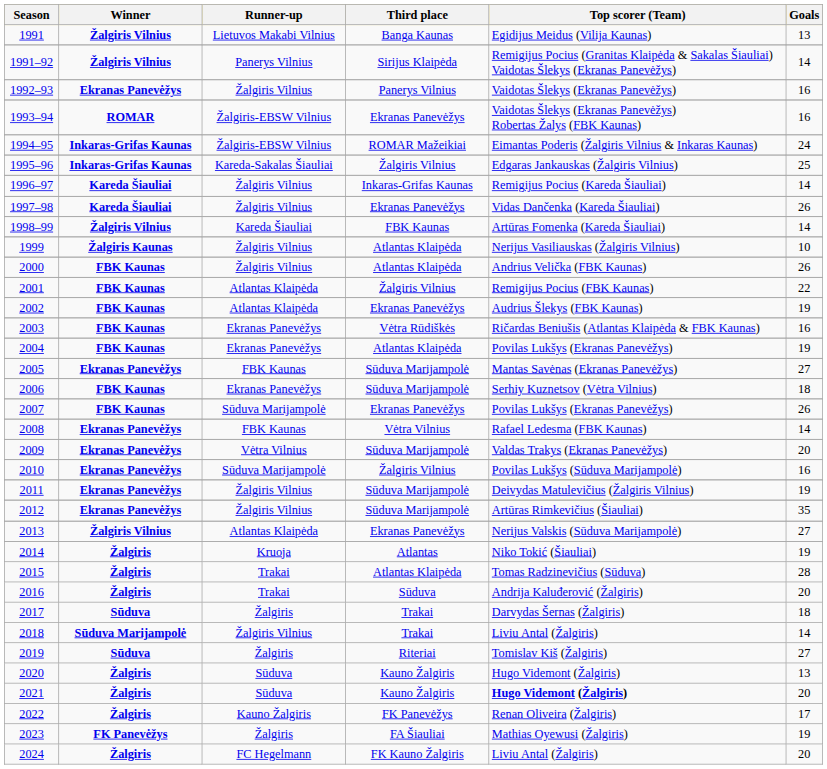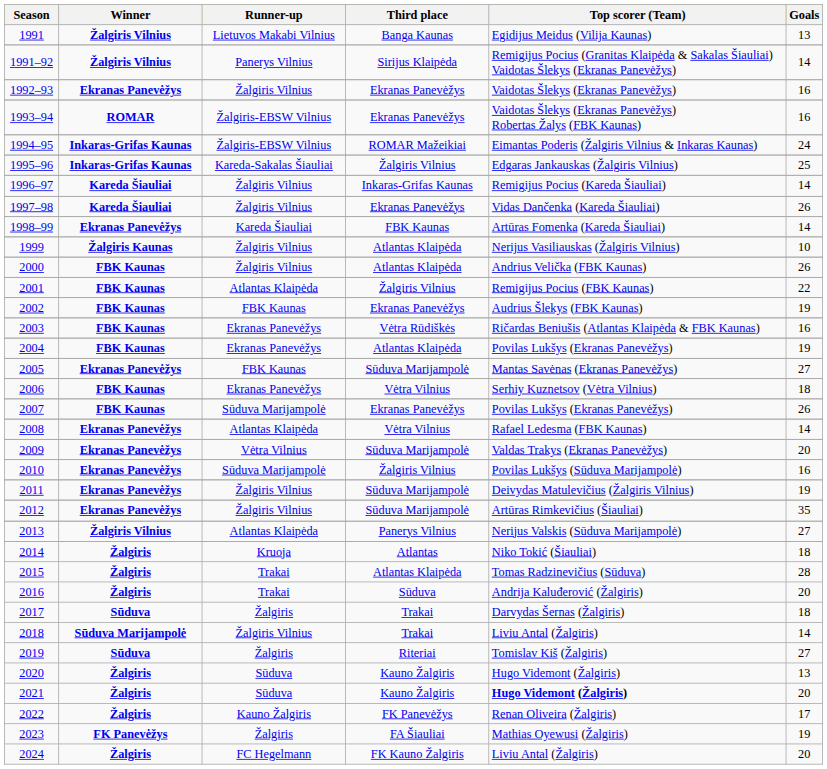 <table class="wikitable" style="font-size:95%; text-align:center;">
 <tr bgcolor="gold">
 <th width="60">Season</th>
 <th width="170">Winner</th>
 <th width="170">Runner-up</th>
 <th width="170">Third place</th>
 <th width="360">Top scorer (Team)</th>
 <th width="20">Goals</th>
 </tr>
 <tr>
 <td><a href='#'>1991</a></td>
 <td><strong><a href='#'>Žalgiris Vilnius</a></strong></td>
 <td><a href='#'>Lietuvos Makabi Vilnius</a></td>
 <td><a href='#'>Banga Kaunas</a></td>
 <td align=left> <a href='#'>Egidijus Meidus</a> (<a href='#'>Vilija Kaunas</a>)</td>
 <td>13</td>
 </tr>
 <tr bgcolor="#efefef">
 </tr>
 <tr>
 <td><a href='#'>1991–92</a></td>
 <td><strong><a href='#'>Žalgiris Vilnius</a></strong></td>
 <td><a href='#'>Panerys Vilnius</a></td>
 <td><a href='#'>Sirijus Klaipėda</a></td>
 <td align=left> <a href='#'>Remigijus Pocius</a> (<a href='#'>Granitas Klaipėda</a> & <a href='#'>Sakalas Šiauliai</a>) <br>  <a href='#'>Vaidotas Šlekys</a> (<a href='#'>Ekranas Panevėžys</a>)</td>
 <td>14</td>
 </tr>
 <tr bgcolor="#efefef">
 </tr>
 <tr>
 <td><a href='#'>1992–93</a></td>
 <td><strong><a href='#'>Ekranas Panevėžys</a></strong></td>
 <td><a href='#'>Žalgiris Vilnius</a></td>
-<td><a href='#'>Panerys Vilnius</a></td>
+<td><a href='#'>Ekranas Panevėžys</a></td>
 <td align=left> <a href='#'>Vaidotas Šlekys</a> (<a href='#'>Ekranas Panevėžys</a>)</td>
 <td>16</td>
 </tr>
 <tr bgcolor="#efefef">
 </tr>
 <tr>
 <td><a href='#'>1993–94</a></td>
 <td><strong><a href='#'>ROMAR</a></strong></td>
 <td><a href='#'>Žalgiris-EBSW Vilnius</a></td>
 <td><a href='#'>Ekranas Panevėžys</a></td>
 <td align=left> <a href='#'>Vaidotas Šlekys</a> (<a href='#'>Ekranas Panevėžys</a>) <br>  <a href='#'>Robertas Žalys</a> (<a href='#'>FBK Kaunas</a>)</td>
 <td>16</td>
 </tr>
 <tr bgcolor="#efefef">
 </tr>
 <tr>
 <td><a href='#'>1994–95</a></td>
 <td><strong><a href='#'>Inkaras-Grifas Kaunas</a></strong></td>
 <td><a href='#'>Žalgiris-EBSW Vilnius</a></td>
 <td><a href='#'>ROMAR Mažeikiai</a></td>
 <td align=left> <a href='#'>Eimantas Poderis</a> (<a href='#'>Žalgiris Vilnius</a> & <a href='#'>Inkaras Kaunas</a>)</td>
 <td>24</td>
 </tr>
 <tr bgcolor="#efefef">
 </tr>
 <tr>
 <td><a href='#'>1995–96</a></td>
 <td><strong><a href='#'>Inkaras-Grifas Kaunas</a></strong></td>
 <td><a href='#'>Kareda-Sakalas Šiauliai</a></td>
 <td><a href='#'>Žalgiris Vilnius</a></td>
 <td align=left> <a href='#'>Edgaras Jankauskas</a> (<a href='#'>Žalgiris Vilnius</a>)</td>
 <td>25</td>
 </tr>
 <tr bgcolor="#efefef">
 </tr>
 <tr>
 <td><a href='#'>1996–97</a></td>
 <td><strong><a href='#'>Kareda Šiauliai</a></strong></td>
 <td><a href='#'>Žalgiris Vilnius</a></td>
 <td><a href='#'>Inkaras-Grifas Kaunas</a></td>
 <td align=left> <a href='#'>Remigijus Pocius</a> (<a href='#'>Kareda Šiauliai</a>)</td>
 <td>14</td>
 </tr>
 <tr bgcolor="#efefef">
 </tr>
 <tr>
 <td><a href='#'>1997–98</a></td>
 <td><strong><a href='#'>Kareda Šiauliai</a></strong></td>
 <td><a href='#'>Žalgiris Vilnius</a></td>
 <td><a href='#'>Ekranas Panevėžys</a></td>
 <td align=left> <a href='#'>Vidas Dančenka</a> (<a href='#'>Kareda Šiauliai</a>)</td>
 <td>26</td>
 </tr>
 <tr bgcolor="#efefef">
 </tr>
 <tr>
 <td><a href='#'>1998–99</a></td>
-<td><strong><a href='#'>Žalgiris Vilnius</a></strong></td>
+<td><strong><a href='#'>Ekranas Panevėžys</a></strong></td>
 <td><a href='#'>Kareda Šiauliai</a></td>
 <td><a href='#'>FBK Kaunas</a></td>
 <td align=left> <a href='#'>Artūras Fomenka</a> (<a href='#'>Kareda Šiauliai</a>)</td>
 <td>14</td>
 </tr>
 <tr bgcolor="#efefef">
 </tr>
 <tr>
 <td><a href='#'>1999</a></td>
 <td><strong><a href='#'>Žalgiris Kaunas</a></strong></td>
 <td><a href='#'>Žalgiris Vilnius</a></td>
 <td><a href='#'>Atlantas Klaipėda</a></td>
 <td align=left> <a href='#'>Nerijus Vasiliauskas</a> (<a href='#'>Žalgiris Vilnius</a>)</td>
 <td>10</td>
 </tr>
 <tr bgcolor="#efefef">
 </tr>
 <tr>
 <td><a href='#'>2000</a></td>
 <td><strong><a href='#'>FBK Kaunas</a></strong></td>
 <td><a href='#'>Žalgiris Vilnius</a></td>
 <td><a href='#'>Atlantas Klaipėda</a></td>
 <td align=left> <a href='#'>Andrius Velička</a> (<a href='#'>FBK Kaunas</a>)</td>
 <td>26</td>
 </tr>
 <tr bgcolor="#efefef">
 </tr>
 <tr>
 <td><a href='#'>2001</a></td>
 <td><strong><a href='#'>FBK Kaunas</a></strong></td>
 <td><a href='#'>Atlantas Klaipėda</a></td>
 <td><a href='#'>Žalgiris Vilnius</a></td>
 <td align=left> <a href='#'>Remigijus Pocius</a> (<a href='#'>FBK Kaunas</a>)</td>
 <td>22</td>
 </tr>
 <tr bgcolor="#efefef">
 </tr>
 <tr>
 <td><a href='#'>2002</a></td>
 <td><strong><a href='#'>FBK Kaunas</a></strong></td>
-<td><a href='#'>Atlantas Klaipėda</a></td>
+<td><a href='#'>FBK Kaunas</a></td>
 <td><a href='#'>Ekranas Panevėžys</a></td>
 <td align=left> <a href='#'>Audrius Šlekys</a> (<a href='#'>FBK Kaunas</a>)</td>
 <td>19</td>
 </tr>
 <tr bgcolor="#efefef">
 </tr>
 <tr>
 <td><a href='#'>2003</a></td>
 <td><strong><a href='#'>FBK Kaunas</a></strong></td>
 <td><a href='#'>Ekranas Panevėžys</a></td>
 <td><a href='#'>Vėtra Rūdiškės</a></td>
 <td align=left> <a href='#'>Ričardas Beniušis</a> (<a href='#'>Atlantas Klaipėda</a> & <a href='#'>FBK Kaunas</a>)</td>
 <td>16</td>
 </tr>
 <tr bgcolor="#efefef">
 </tr>
 <tr>
 <td><a href='#'>2004</a></td>
 <td><strong><a href='#'>FBK Kaunas</a></strong></td>
 <td><a href='#'>Ekranas Panevėžys</a></td>
 <td><a href='#'>Atlantas Klaipėda</a></td>
 <td align=left> <a href='#'>Povilas Lukšys</a> (<a href='#'>Ekranas Panevėžys</a>)</td>
 <td>19</td>
 </tr>
 <tr bgcolor="#efefef">
 </tr>
 <tr>
 <td><a href='#'>2005</a></td>
 <td><strong><a href='#'>Ekranas Panevėžys</a></strong></td>
 <td><a href='#'>FBK Kaunas</a></td>
 <td><a href='#'>Sūduva Marijampolė</a></td>
 <td align=left> <a href='#'>Mantas Savėnas</a> (<a href='#'>Ekranas Panevėžys</a>)</td>
 <td>27</td>
 </tr>
 <tr bgcolor="#efefef">
 </tr>
 <tr>
 <td><a href='#'>2006</a></td>
 <td><strong><a href='#'>FBK Kaunas</a></strong></td>
 <td><a href='#'>Ekranas Panevėžys</a></td>
-<td><a href='#'>Sūduva Marijampolė</a></td>
+<td><a href='#'>Vėtra Vilnius</a></td>
 <td align=left> <a href='#'>Serhiy Kuznetsov</a> (<a href='#'>Vėtra Vilnius</a>)</td>
 <td>18</td>
 </tr>
 <tr bgcolor="#efefef">
 </tr>
 <tr>
 <td><a href='#'>2007</a></td>
 <td><strong><a href='#'>FBK Kaunas</a></strong></td>
 <td><a href='#'>Sūduva Marijampolė</a></td>
 <td><a href='#'>Ekranas Panevėžys</a></td>
 <td align=left> <a href='#'>Povilas Lukšys</a> (<a href='#'>Ekranas Panevėžys</a>)</td>
 <td>26</td>
 </tr>
 <tr bgcolor="#efefef">
 </tr>
 <tr>
 <td><a href='#'>2008</a></td>
 <td><strong><a href='#'>Ekranas Panevėžys</a></strong></td>
-<td><a href='#'>FBK Kaunas</a></td>
+<td><a href='#'>Atlantas Klaipėda</a></td>
 <td><a href='#'>Vėtra Vilnius</a></td>
 <td align=left> <a href='#'>Rafael Ledesma</a> (<a href='#'>FBK Kaunas</a>)</td>
 <td>14</td>
 </tr>
 <tr bgcolor="#efefef">
 </tr>
 <tr>
 <td><a href='#'>2009</a></td>
 <td><strong><a href='#'>Ekranas Panevėžys</a></strong></td>
 <td><a href='#'>Vėtra Vilnius</a></td>
 <td><a href='#'>Sūduva Marijampolė</a></td>
 <td align=left> <a href='#'>Valdas Trakys</a> (<a href='#'>Ekranas Panevėžys</a>)</td>
 <td>20</td>
 </tr>
 <tr bgcolor="#efefef">
 </tr>
 <tr>
 <td><a href='#'>2010</a></td>
 <td><strong><a href='#'>Ekranas Panevėžys</a></strong></td>
 <td><a href='#'>Sūduva Marijampolė</a></td>
 <td><a href='#'>Žalgiris Vilnius</a></td>
 <td align=left> <a href='#'>Povilas Lukšys</a> (<a href='#'>Sūduva Marijampolė</a>)</td>
 <td>16</td>
 </tr>
 <tr bgcolor="#efefef">
 </tr>
 <tr>
 <td><a href='#'>2011</a></td>
 <td><strong><a href='#'>Ekranas Panevėžys</a></strong></td>
 <td><a href='#'>Žalgiris Vilnius</a></td>
 <td><a href='#'>Sūduva Marijampolė</a></td>
 <td align=left> <a href='#'>Deivydas Matulevičius</a> (<a href='#'>Žalgiris Vilnius</a>)</td>
 <td>19</td>
 </tr>
 <tr bgcolor="#efefef">
 </tr>
 <tr>
 <td><a href='#'>2012</a></td>
 <td><strong><a href='#'>Ekranas Panevėžys</a></strong></td>
 <td><a href='#'>Žalgiris Vilnius</a></td>
 <td><a href='#'>Sūduva Marijampolė</a></td>
 <td align=left> <a href='#'>Artūras Rimkevičius</a> (<a href='#'>Šiauliai</a>)</td>
 <td>35</td>
 </tr>
 <tr bgcolor="#efefef">
 </tr>
 <tr>
 <td><a href='#'>2013</a></td>
 <td><strong><a href='#'>Žalgiris Vilnius</a></strong></td>
 <td><a href='#'>Atlantas Klaipėda</a></td>
-<td><a href='#'>Ekranas Panevėžys</a></td>
+<td><a href='#'>Panerys Vilnius</a></td>
 <td align=left> <a href='#'>Nerijus Valskis</a> (<a href='#'>Sūduva Marijampolė</a>)</td>
 <td>27</td>
 </tr>
 <tr bgcolor="#efefef">
 </tr>
 <tr>
 <td><a href='#'>2014</a></td>
 <td><strong><a href='#'>Žalgiris</a></strong></td>
 <td><a href='#'>Kruoja</a></td>
 <td><a href='#'>Atlantas</a></td>
 <td align=left> <a href='#'>Niko Tokić</a> (<a href='#'>Šiauliai</a>)</td>
-<td>19</td>
+<td>18</td>
 </tr>
 <tr>
 <td><a href='#'>2015</a></td>
 <td><strong><a href='#'>Žalgiris</a></strong></td>
 <td><a href='#'>Trakai</a></td>
 <td><a href='#'>Atlantas Klaipėda</a></td>
 <td align=left> <a href='#'>Tomas Radzinevičius</a> (<a href='#'>Sūduva</a>)</td>
 <td>28</td>
 </tr>
 <tr>
 <td><a href='#'>2016</a></td>
 <td><strong><a href='#'>Žalgiris</a></strong></td>
 <td><a href='#'>Trakai</a></td>
 <td><a href='#'>Sūduva</a></td>
 <td align=left> <a href='#'>Andrija Kaluđerović</a> (<a href='#'>Žalgiris</a>)</td>
 <td>20</td>
 </tr>
 <tr>
 <td><a href='#'>2017</a></td>
 <td><strong><a href='#'>Sūduva</a></strong></td>
 <td><a href='#'>Žalgiris</a></td>
 <td><a href='#'>Trakai</a></td>
 <td align=left> <a href='#'>Darvydas Šernas</a> (<a href='#'>Žalgiris</a>)</td>
 <td>18</td>
 </tr>
 <tr>
 <td><a href='#'>2018</a></td>
 <td><strong><a href='#'>Sūduva Marijampolė</a></strong></td>
 <td><a href='#'>Žalgiris Vilnius</a></td>
 <td><a href='#'>Trakai</a></td>
 <td align=left> <a href='#'>Liviu Antal</a> (<a href='#'>Žalgiris</a>)</td>
 <td>14</td>
 </tr>
 <tr>
 <td><a href='#'>2019</a></td>
 <td><strong><a href='#'>Sūduva</a></strong></td>
 <td><a href='#'>Žalgiris</a></td>
 <td><a href='#'>Riteriai</a></td>
 <td align=left> <a href='#'>Tomislav Kiš</a> (<a href='#'>Žalgiris</a>)</td>
 <td>27</td>
 </tr>
 <tr>
 <td><a href='#'>2020</a></td>
 <td><strong><a href='#'>Žalgiris</a></strong></td>
 <td><a href='#'>Sūduva</a></td>
 <td><a href='#'>Kauno Žalgiris</a></td>
 <td align=left> <a href='#'>Hugo Videmont</a> (<a href='#'>Žalgiris</a>)</td>
 <td>13</td>
 </tr>
 <tr>
 <td><a href='#'>2021</a></td>
 <td><strong><a href='#'>Žalgiris</a></strong></td>
 <td><a href='#'>Sūduva</a></td>
 <td><a href='#'>Kauno Žalgiris</a></td>
 <td align=left><strong> <a href='#'>Hugo Videmont</a> (<a href='#'>Žalgiris</a>)</strong></td>
 <td>20</td>
 </tr>
 <tr>
 <td><a href='#'>2022</a></td>
 <td><strong><a href='#'>Žalgiris</a></strong></td>
 <td><a href='#'>Kauno Žalgiris</a></td>
 <td><a href='#'>FK Panevėžys</a></td>
 <td align=left> <a href='#'>Renan Oliveira</a> (<a href='#'>Žalgiris</a>)</td>
 <td>17</td>
 </tr>
 <tr>
 <td><a href='#'>2023</a></td>
 <td><strong><a href='#'>FK Panevėžys</a></strong></td>
 <td><a href='#'>Žalgiris</a></td>
 <td><a href='#'>FA Šiauliai</a></td>
 <td align=left> <a href='#'>Mathias Oyewusi</a> (<a href='#'>Žalgiris</a>)</td>
 <td>19</td>
 </tr>
 <tr>
 <td><a href='#'>2024</a></td>
 <td><strong><a href='#'>Žalgiris</a></strong></td>
 <td><a href='#'>FC Hegelmann</a></td>
 <td><a href='#'>FK Kauno Žalgiris</a></td>
 <td align=left> <a href='#'>Liviu Antal</a> (<a href='#'>Žalgiris</a>)</td>
 <td>20</td>
 </tr>
 </table>
